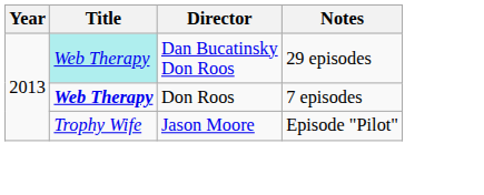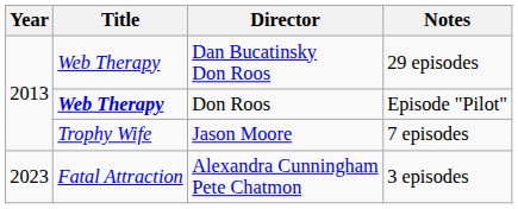 <table class="wikitable">
 <tr>
 <th>Year</th>
 <th>Title</th>
 <th>Director</th>
 <th>Notes</th>
 </tr>
 <tr>
 <td rowspan=3>2013</td>
-<td style="background: paleturquoise;"><em><a href='#'>Web Therapy</a></em></td>
+<td><em><a href='#'>Web Therapy</a></em></td>
 <td><a href='#'>Dan Bucatinsky</a><br><a href='#'>Don Roos</a></td>
 <td>29 episodes</td>
 </tr>
 <tr>
 <td><strong><em><a href='#'>Web Therapy</a></em></strong></td>
 <td>Don Roos</td>
-<td>7 episodes</td>
+<td>Episode "Pilot"</td>
 </tr>
 <tr>
 <td><em><a href='#'>Trophy Wife</a></em></td>
 <td><a href='#'>Jason Moore</a></td>
-<td>Episode "Pilot"</td>
+<td>7 episodes</td>
+</tr>
+<tr>
+<td>2023</td>
+<td><em><a href='#'>Fatal Attraction</a></em></td>
+<td><a href='#'>Alexandra Cunningham</a><br><a href='#'>Pete Chatmon</a></td>
+<td>3 episodes</td>
 </tr>
 </table>
